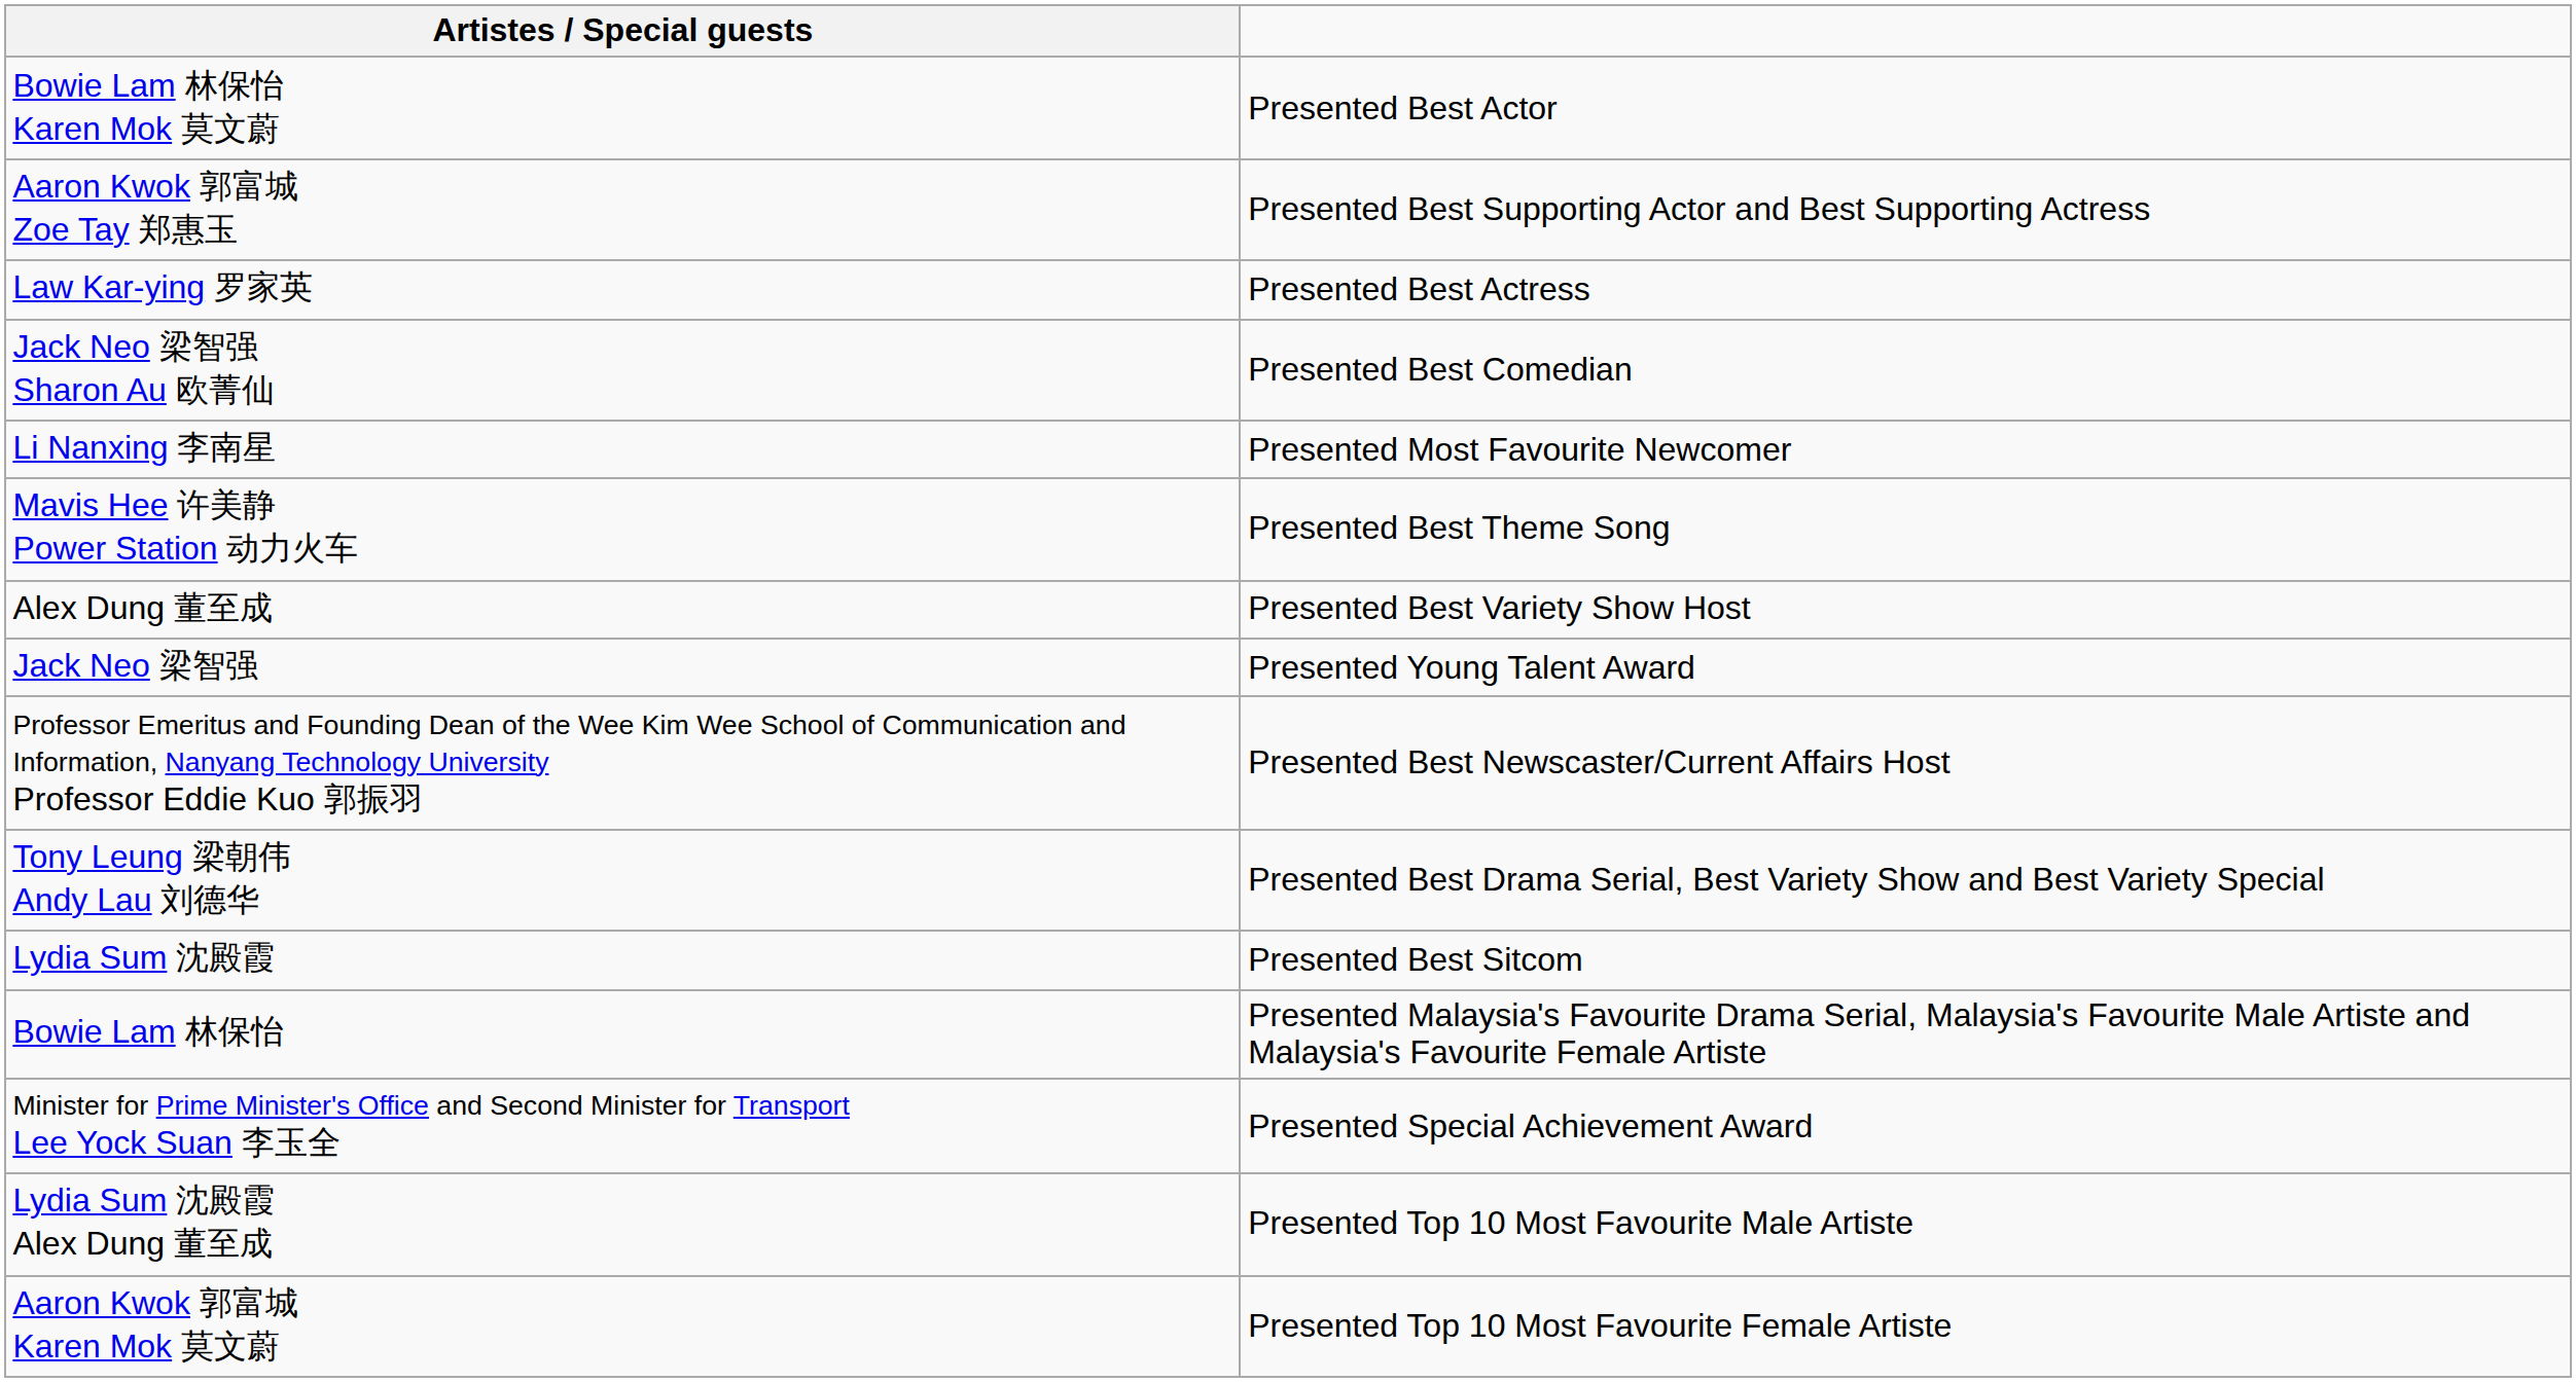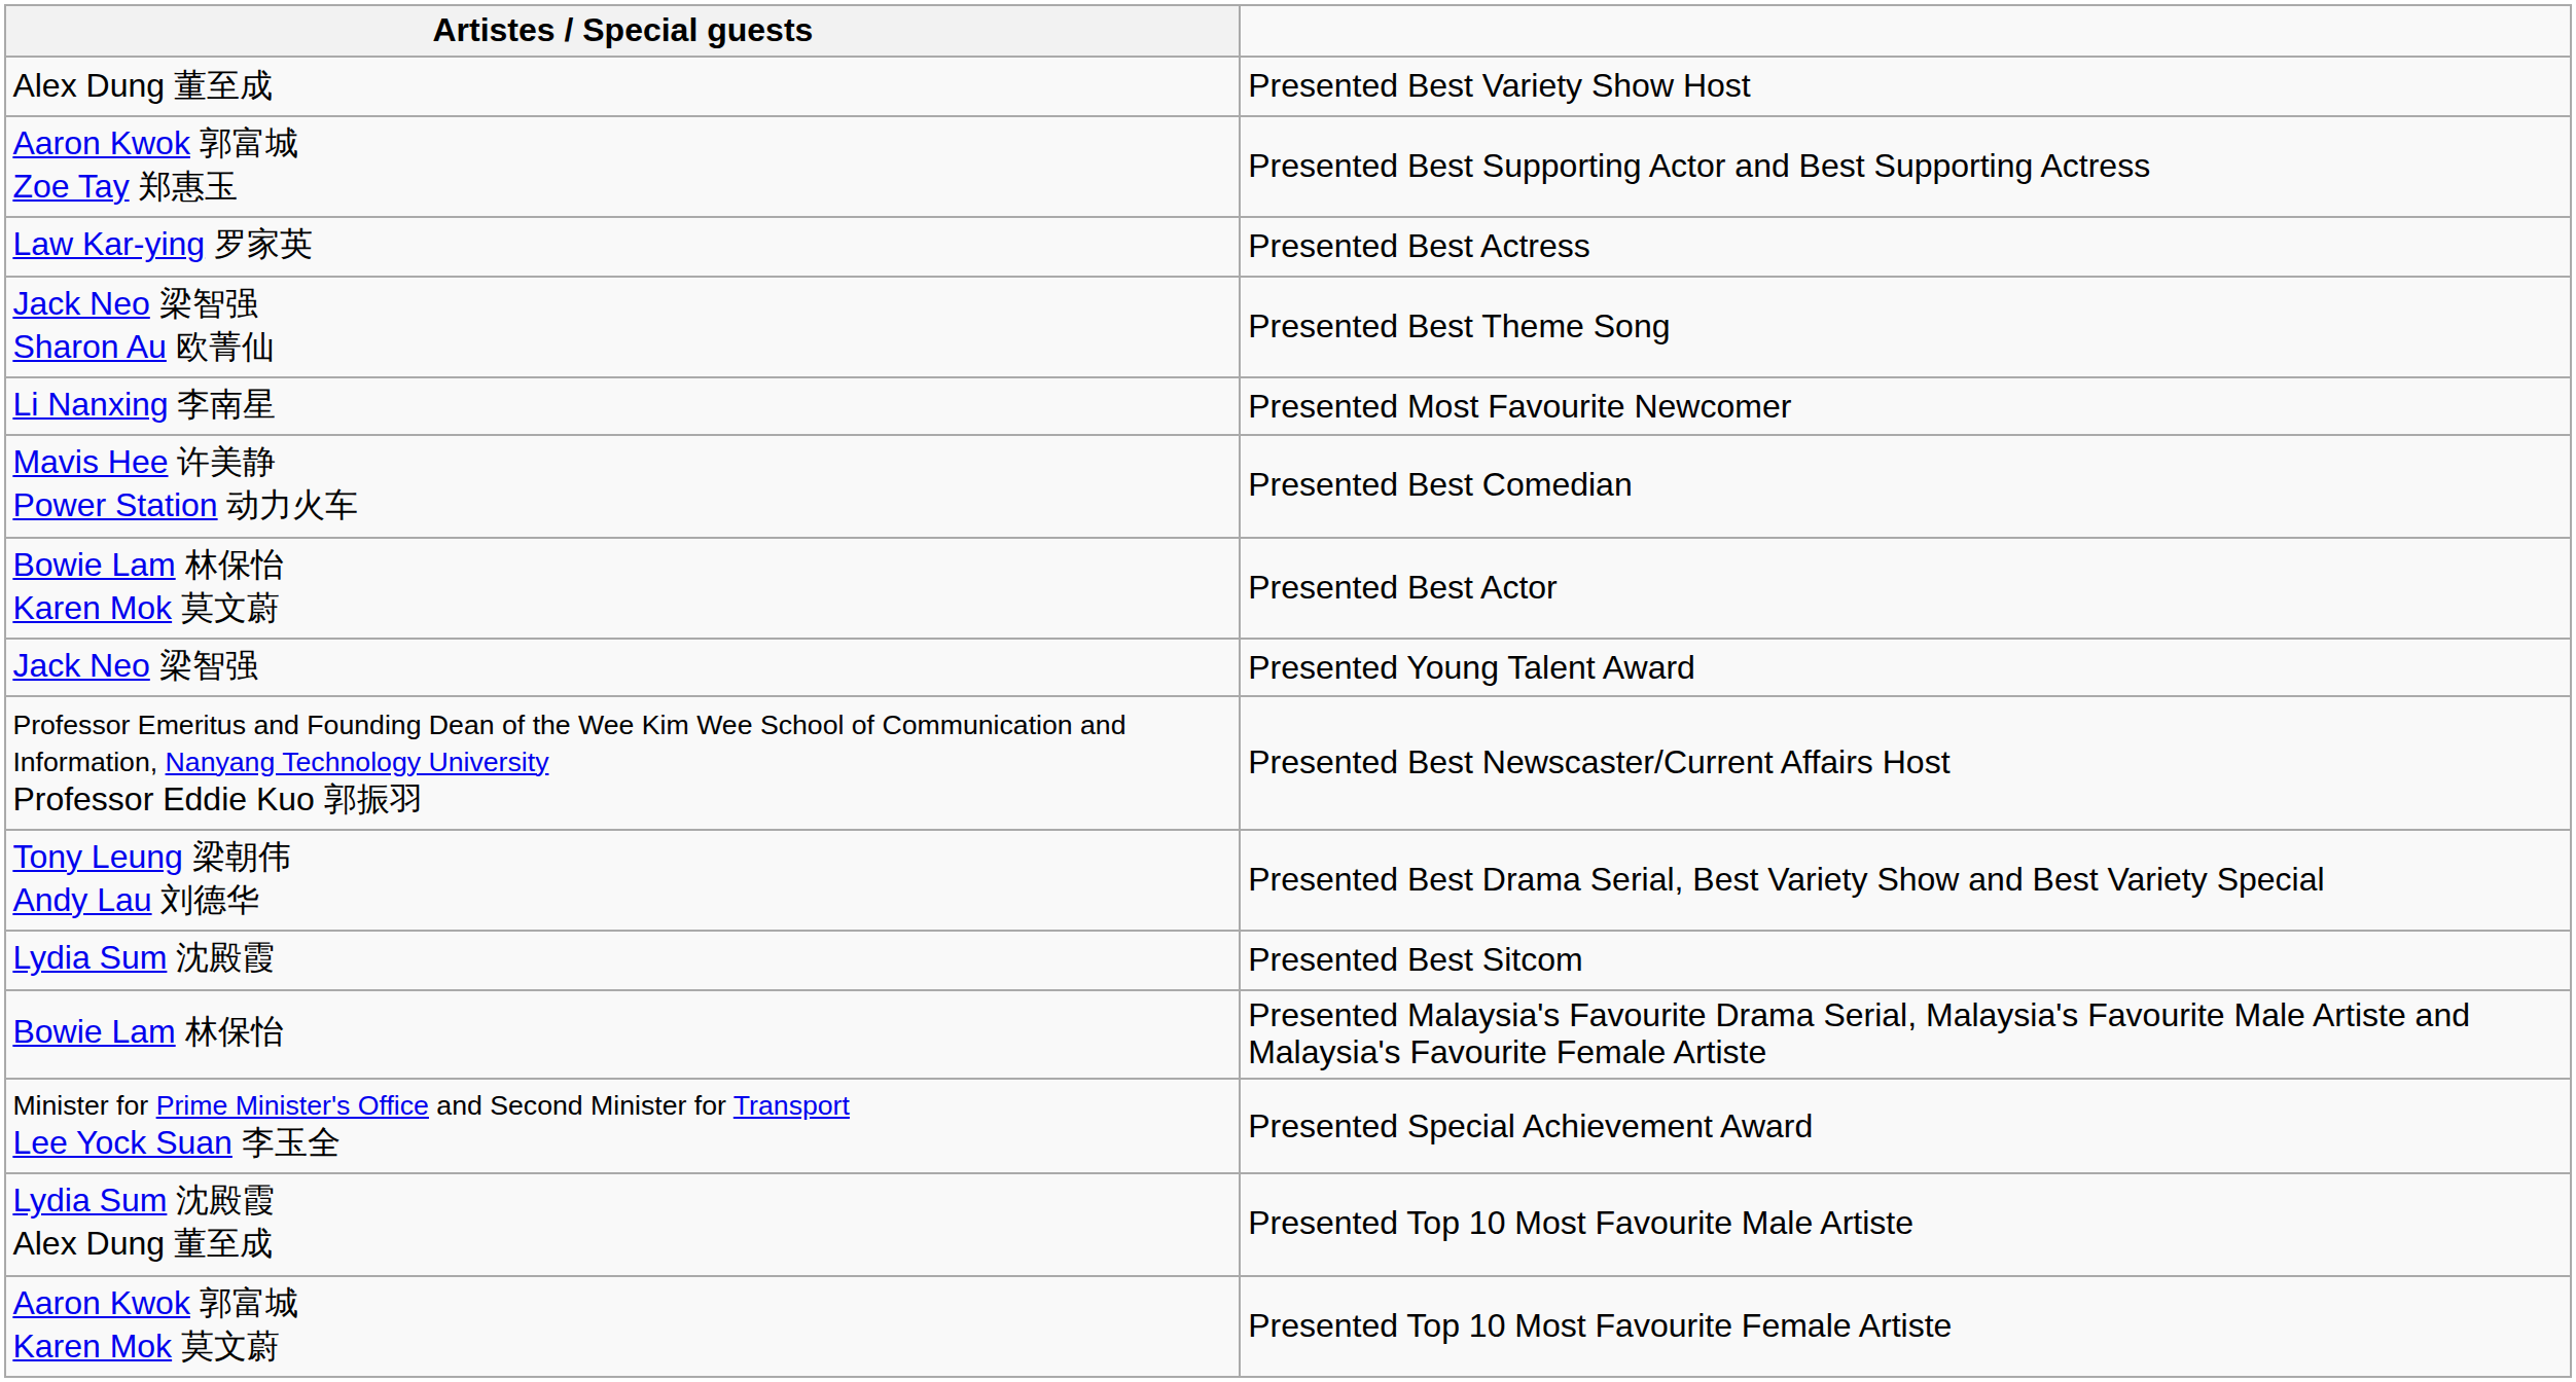 <table class="wikitable">
 <tr>
 <th>Artistes / Special guests</th>
 </tr>
 <tr>
-<td><a href='#'>Bowie Lam</a> 林保怡<br><a href='#'>Karen Mok</a> 莫文蔚</td>
-<td>Presented Best Actor</td>
+<td>Alex Dung 董至成</td>
+<td>Presented Best Variety Show Host</td>
 </tr>
 <tr>
 <td><a href='#'>Aaron Kwok</a> 郭富城<br><a href='#'>Zoe Tay</a> 郑惠玉</td>
 <td>Presented Best Supporting Actor and Best Supporting Actress</td>
 </tr>
 <tr>
 <td><a href='#'>Law Kar-ying</a> 罗家英</td>
 <td>Presented Best Actress</td>
 </tr>
 <tr>
 <td><a href='#'>Jack Neo</a> 梁智强<br><a href='#'>Sharon Au</a> 欧菁仙</td>
-<td>Presented Best Comedian</td>
+<td>Presented Best Theme Song</td>
 </tr>
 <tr>
 <td><a href='#'>Li Nanxing</a> 李南星</td>
 <td>Presented Most Favourite Newcomer</td>
 </tr>
 <tr>
 <td><a href='#'>Mavis Hee</a> 许美静<br><a href='#'>Power Station</a> 动力火车</td>
-<td>Presented Best Theme Song</td>
+<td>Presented Best Comedian</td>
 </tr>
 <tr>
-<td>Alex Dung 董至成</td>
-<td>Presented Best Variety Show Host</td>
+<td><a href='#'>Bowie Lam</a> 林保怡<br><a href='#'>Karen Mok</a> 莫文蔚</td>
+<td>Presented Best Actor</td>
 </tr>
 <tr>
 <td><a href='#'>Jack Neo</a> 梁智强</td>
 <td>Presented Young Talent Award</td>
 </tr>
 <tr>
 <td><small>Professor Emeritus and Founding Dean of the Wee Kim Wee School of Communication and Information, <a href='#'>Nanyang Technology University</a></small><br> Professor Eddie Kuo 郭振羽</td>
 <td>Presented Best Newscaster/Current Affairs Host</td>
 </tr>
 <tr>
 <td><a href='#'>Tony Leung</a> 梁朝伟<br><a href='#'>Andy Lau</a> 刘德华</td>
 <td>Presented Best Drama Serial, Best Variety Show and Best Variety Special</td>
 </tr>
 <tr>
 <td><a href='#'>Lydia Sum</a> 沈殿霞</td>
 <td>Presented Best Sitcom</td>
 </tr>
 <tr>
 <td><a href='#'>Bowie Lam</a> 林保怡</td>
 <td>Presented Malaysia's Favourite Drama Serial, Malaysia's Favourite Male Artiste and Malaysia's Favourite Female Artiste</td>
 </tr>
 <tr>
 <td><small>Minister for <a href='#'>Prime Minister's Office</a> and Second Minister for <a href='#'>Transport</a></small><br> <a href='#'>Lee Yock Suan</a> 李玉全</td>
 <td>Presented Special Achievement Award</td>
 </tr>
 <tr>
 <td><a href='#'>Lydia Sum</a> 沈殿霞<br>Alex Dung 董至成</td>
 <td>Presented Top 10 Most Favourite Male Artiste</td>
 </tr>
 <tr>
 <td><a href='#'>Aaron Kwok</a> 郭富城<br><a href='#'>Karen Mok</a> 莫文蔚</td>
 <td>Presented Top 10 Most Favourite Female Artiste</td>
 </tr>
 </table>
